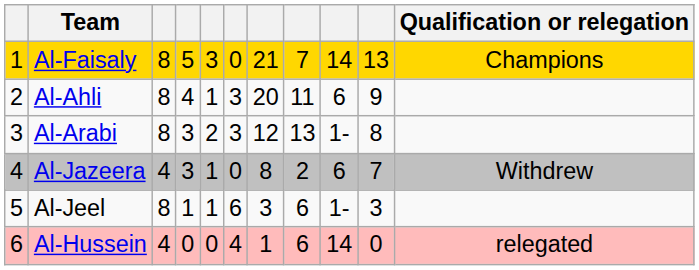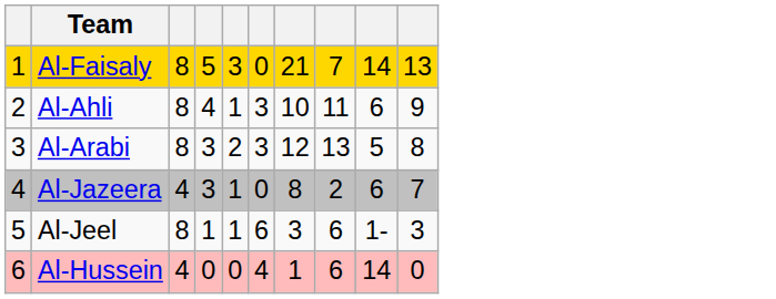 <table class="wikitable" style="text-align:center;">
 <tr>
 <th></th>
 <th>Team</th>
 <th></th>
 <th></th>
 <th></th>
 <th></th>
 <th></th>
 <th></th>
 <th></th>
 <th></th>
-<th>Qualification or relegation</th>
 </tr>
 <tr bgcolor=gold>
 <td>1</td>
 <td style="text-align:left;"><a href='#'>Al-Faisaly</a></td>
 <td>8</td>
 <td>5</td>
 <td>3</td>
 <td>0</td>
 <td>21</td>
 <td>7</td>
 <td>14</td>
 <td>13</td>
-<td>Champions</td>
 </tr>
 <tr>
 <td>2</td>
 <td style="text-align:left;"><a href='#'>Al-Ahli</a></td>
 <td>8</td>
 <td>4</td>
 <td>1</td>
 <td>3</td>
-<td>20</td>
+<td>10</td>
 <td>11</td>
 <td>6</td>
 <td>9</td>
-<td></td>
 </tr>
 <tr>
 <td>3</td>
 <td style="text-align:left;"><a href='#'>Al-Arabi</a></td>
 <td>8</td>
 <td>3</td>
 <td>2</td>
 <td>3</td>
 <td>12</td>
 <td>13</td>
-<td>1-</td>
+<td>5</td>
 <td>8</td>
-<td></td>
 </tr>
 <tr bgcolor= silver>
 <td>4</td>
 <td style="text-align:left;"><a href='#'>Al-Jazeera</a></td>
 <td>4</td>
 <td>3</td>
 <td>1</td>
 <td>0</td>
 <td>8</td>
 <td>2</td>
 <td>6</td>
 <td>7</td>
-<td>Withdrew</td>
 </tr>
 <tr>
 <td>5</td>
 <td style="text-align:left;">Al-Jeel</td>
 <td>8</td>
 <td>1</td>
 <td>1</td>
 <td>6</td>
 <td>3</td>
 <td>6</td>
 <td>1-</td>
 <td>3</td>
-<td></td>
 </tr>
 <tr bgcolor="FFBBBB">
 <td>6</td>
 <td style="text-align:left;"><a href='#'>Al-Hussein</a></td>
 <td>4</td>
 <td>0</td>
 <td>0</td>
 <td>4</td>
 <td>1</td>
 <td>6</td>
 <td>14</td>
 <td>0</td>
-<td>relegated</td>
 </tr>
 </table>
